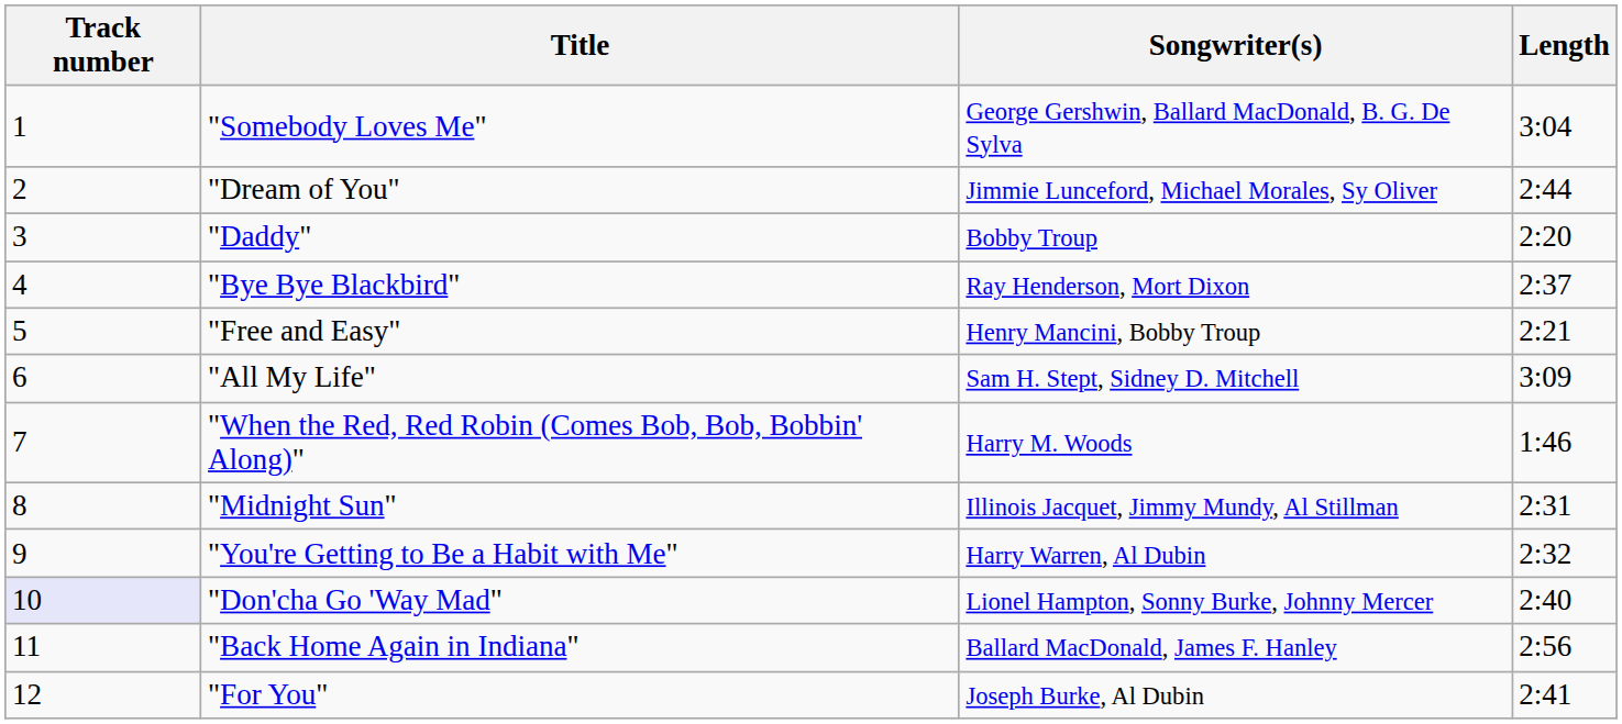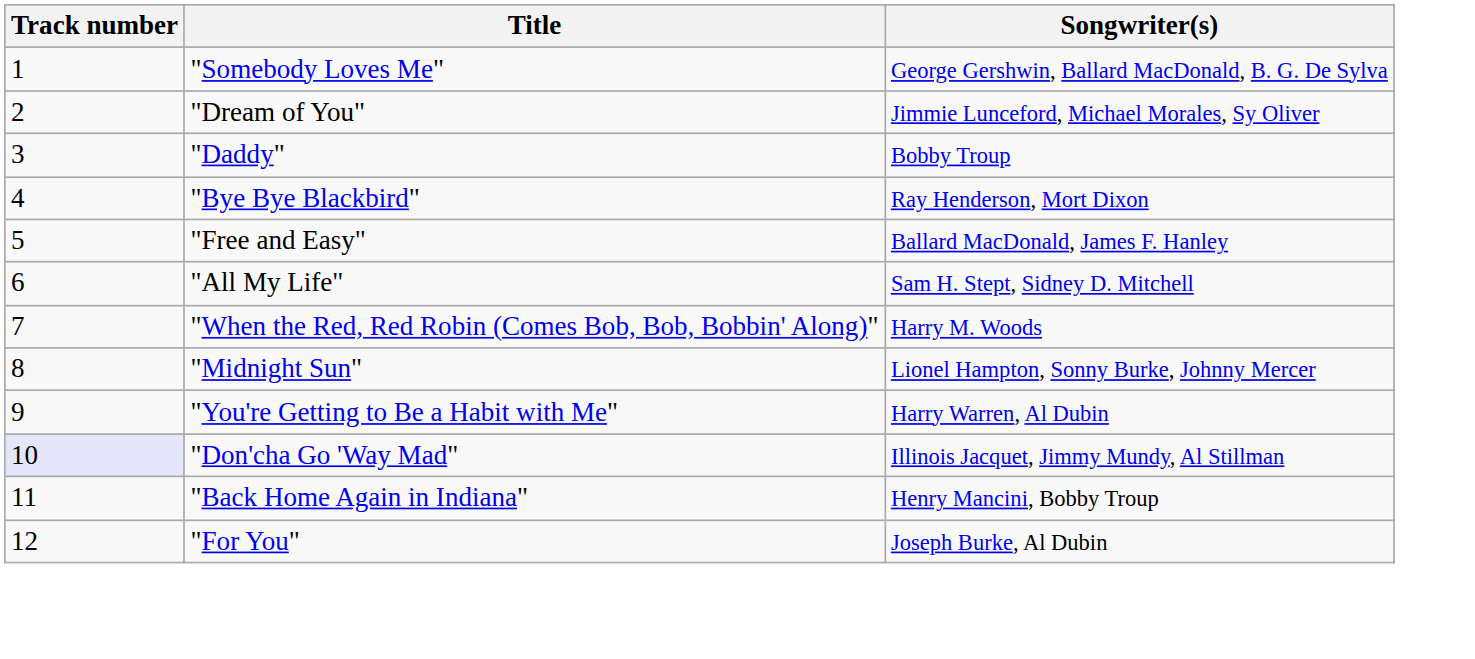 <table class="wikitable">
 <tr>
 <th>Track number</th>
 <th>Title</th>
 <th>Songwriter(s)</th>
-<th>Length</th>
 </tr>
 <tr>
 <td>1</td>
 <td>"<a href='#'>Somebody Loves Me</a>"</td>
 <td><small><a href='#'>George Gershwin</a>, <a href='#'>Ballard MacDonald</a>, <a href='#'>B. G. De Sylva</a></small></td>
-<td>3:04</td>
 </tr>
 <tr>
 <td>2</td>
 <td>"Dream of You"</td>
 <td><small><a href='#'>Jimmie Lunceford</a>, <a href='#'>Michael Morales</a>, <a href='#'>Sy Oliver</a></small></td>
-<td>2:44</td>
 </tr>
 <tr>
 <td>3</td>
 <td>"<a href='#'>Daddy</a>"</td>
 <td><small><a href='#'>Bobby Troup</a></small></td>
-<td>2:20</td>
 </tr>
 <tr>
 <td>4</td>
 <td>"<a href='#'>Bye Bye Blackbird</a>"</td>
 <td><small><a href='#'>Ray Henderson</a>, <a href='#'>Mort Dixon</a></small></td>
-<td>2:37</td>
 </tr>
 <tr>
 <td>5</td>
 <td>"Free and Easy"</td>
-<td><small><a href='#'>Henry Mancini</a>, Bobby Troup</small></td>
-<td>2:21</td>
+<td><small><a href='#'>Ballard MacDonald</a>, <a href='#'>James F. Hanley</a></small></td>
 </tr>
 <tr>
 <td>6</td>
 <td>"All My Life"</td>
 <td><small><a href='#'>Sam H. Stept</a>, <a href='#'>Sidney D. Mitchell</a></small></td>
-<td>3:09</td>
 </tr>
 <tr>
 <td>7</td>
 <td>"<a href='#'>When the Red, Red Robin (Comes Bob, Bob, Bobbin' Along)</a>"</td>
 <td><small><a href='#'>Harry M. Woods</a></small></td>
-<td>1:46</td>
 </tr>
 <tr>
 <td>8</td>
 <td>"<a href='#'>Midnight Sun</a>"</td>
-<td><small><a href='#'>Illinois Jacquet</a>, <a href='#'>Jimmy Mundy</a>, <a href='#'>Al Stillman</a></small></td>
-<td>2:31</td>
+<td><small><a href='#'>Lionel Hampton</a>, <a href='#'>Sonny Burke</a>, <a href='#'>Johnny Mercer</a></small></td>
 </tr>
 <tr>
 <td>9</td>
 <td>"<a href='#'>You're Getting to Be a Habit with Me</a>"</td>
 <td><small><a href='#'>Harry Warren</a>, <a href='#'>Al Dubin</a></small></td>
-<td>2:32</td>
 </tr>
 <tr>
 <td style="background: lavender;">10</td>
 <td>"<a href='#'>Don'cha Go 'Way Mad</a>"</td>
-<td><small><a href='#'>Lionel Hampton</a>, <a href='#'>Sonny Burke</a>, <a href='#'>Johnny Mercer</a></small></td>
-<td>2:40</td>
+<td><small><a href='#'>Illinois Jacquet</a>, <a href='#'>Jimmy Mundy</a>, <a href='#'>Al Stillman</a></small></td>
 </tr>
 <tr>
 <td>11</td>
 <td>"<a href='#'>Back Home Again in Indiana</a>"</td>
-<td><small><a href='#'>Ballard MacDonald</a>, <a href='#'>James F. Hanley</a></small></td>
-<td>2:56</td>
+<td><small><a href='#'>Henry Mancini</a>, Bobby Troup</small></td>
 </tr>
 <tr>
 <td>12</td>
 <td>"<a href='#'>For You</a>"</td>
 <td><small><a href='#'>Joseph Burke</a>, Al Dubin</small></td>
-<td>2:41</td>
 </tr>
 </table>
